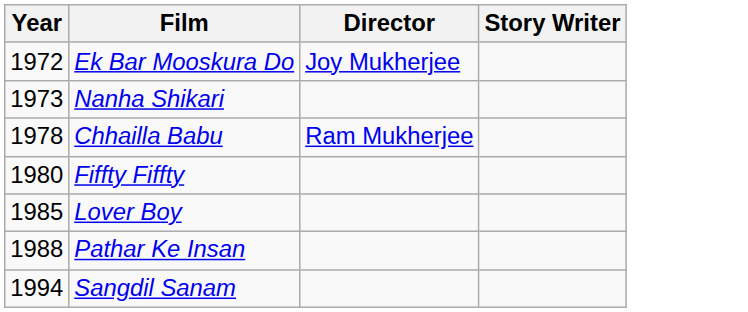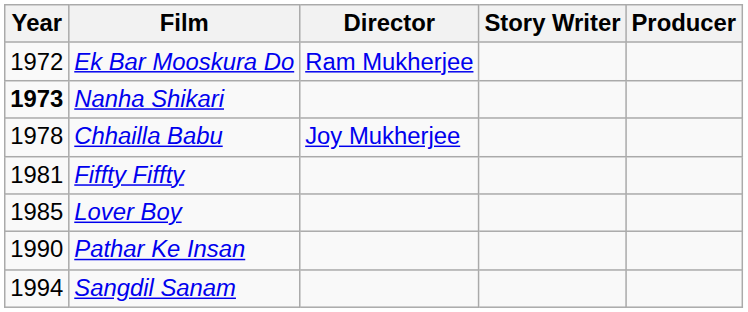 <table class="wikitable">
 <tr style="text-align:center;">
 <th>Year</th>
 <th>Film</th>
 <th>Director</th>
 <th>Story Writer</th>
+<th>Producer</th>
 </tr>
 <tr>
 <td>1972</td>
 <td><em><a href='#'>Ek Bar Mooskura Do</a></em></td>
-<td><a href='#'>Joy Mukherjee</a></td>
+<td><a href='#'>Ram Mukherjee</a></td>
+<td></td>
 <td></td>
 </tr>
 <tr>
-<td>1973</td>
+<td><strong>1973</strong></td>
 <td><em><a href='#'>Nanha Shikari</a></em></td>
+<td></td>
 <td></td>
 <td></td>
 </tr>
 <tr>
 <td>1978</td>
 <td><em><a href='#'>Chhailla Babu</a></em></td>
-<td><a href='#'>Ram Mukherjee</a></td>
+<td><a href='#'>Joy Mukherjee</a></td>
+<td></td>
 <td></td>
 </tr>
 <tr>
-<td>1980</td>
+<td>1981</td>
 <td><em><a href='#'>Fiffty Fiffty</a></em></td>
+<td></td>
 <td></td>
 <td></td>
 </tr>
 <tr>
 <td>1985</td>
 <td><em><a href='#'>Lover Boy</a></em></td>
 <td></td>
 <td></td>
+<td></td>
 </tr>
 <tr>
-<td>1988</td>
+<td>1990</td>
 <td><em><a href='#'>Pathar Ke Insan</a></em></td>
+<td></td>
 <td></td>
 <td></td>
 </tr>
 <tr>
 <td>1994</td>
 <td><em><a href='#'>Sangdil Sanam</a></em></td>
 <td></td>
 <td></td>
+<td></td>
 </tr>
 </table>
